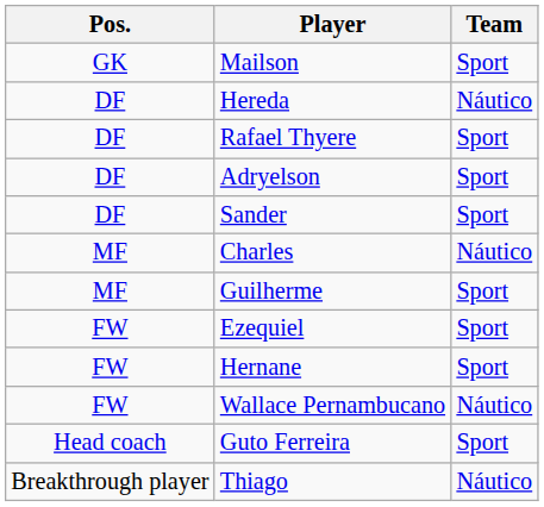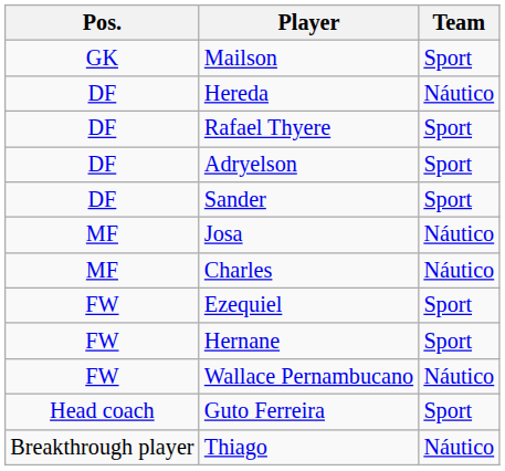 <table class="wikitable">
 <tr>
 <th>Pos.</th>
 <th>Player</th>
 <th>Team</th>
 </tr>
 <tr>
 <td style="text-align:center;" rowspan=><a href='#'>GK</a></td>
 <td><a href='#'>Mailson</a></td>
 <td><a href='#'>Sport</a></td>
 </tr>
 <tr>
 <td style="text-align:center;" rowspan=><a href='#'>DF</a></td>
 <td><a href='#'>Hereda</a></td>
 <td><a href='#'>Náutico</a></td>
 </tr>
 <tr>
 <td style="text-align:center;" rowspan=><a href='#'>DF</a></td>
 <td><a href='#'>Rafael Thyere</a></td>
 <td><a href='#'>Sport</a></td>
 </tr>
 <tr>
 <td style="text-align:center;" rowspan=><a href='#'>DF</a></td>
 <td><a href='#'>Adryelson</a></td>
 <td><a href='#'>Sport</a></td>
 </tr>
 <tr>
 <td style="text-align:center;" rowspan=><a href='#'>DF</a></td>
 <td><a href='#'>Sander</a></td>
 <td><a href='#'>Sport</a></td>
 </tr>
 <tr>
 <td style="text-align:center;" rowspan=><a href='#'>MF</a></td>
-<td><a href='#'>Charles</a></td>
+<td><a href='#'>Josa</a></td>
 <td><a href='#'>Náutico</a></td>
 </tr>
 <tr>
 <td style="text-align:center;" rowspan=><a href='#'>MF</a></td>
-<td><a href='#'>Guilherme</a></td>
-<td><a href='#'>Sport</a></td>
+<td><a href='#'>Charles</a></td>
+<td><a href='#'>Náutico</a></td>
 </tr>
 <tr>
 <td style="text-align:center;" rowspan=><a href='#'>FW</a></td>
 <td><a href='#'>Ezequiel</a> </td>
 <td><a href='#'>Sport</a></td>
 </tr>
 <tr>
 <td style="text-align:center;" rowspan=><a href='#'>FW</a></td>
 <td><a href='#'>Hernane</a> </td>
 <td><a href='#'>Sport</a></td>
 </tr>
 <tr>
 <td style="text-align:center;" rowspan=><a href='#'>FW</a></td>
 <td><a href='#'>Wallace Pernambucano</a></td>
 <td><a href='#'>Náutico</a></td>
 </tr>
 <tr>
 <td style="text-align:center;" rowspan=><a href='#'>Head coach</a></td>
 <td><a href='#'>Guto Ferreira</a></td>
 <td><a href='#'>Sport</a></td>
 </tr>
 <tr>
 <td style="text-align:center;" rowspan=>Breakthrough player</td>
 <td><a href='#'>Thiago</a></td>
 <td><a href='#'>Náutico</a></td>
 </tr>
 </table>
